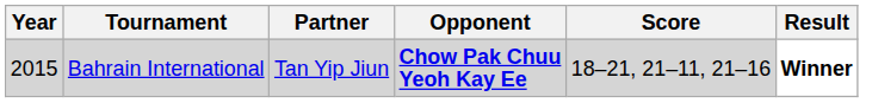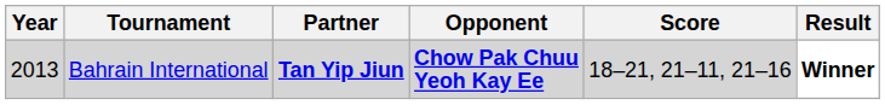 <table class="sortable wikitable" style="font-size: 90%;">
 <tr>
 <th>Year</th>
 <th>Tournament</th>
 <th>Partner</th>
 <th>Opponent</th>
 <th>Score</th>
 <th>Result</th>
 </tr>
 <tr style="background:#D5D5D5">
-<td align="center">2015</td>
+<td align="center">2013</td>
 <td align="left"><a href='#'>Bahrain International</a></td>
-<td align="left"> <a href='#'>Tan Yip Jiun</a></td>
+<td align="left"><strong> <a href='#'>Tan Yip Jiun</a></strong></td>
 <td align="left"><strong> <a href='#'>Chow Pak Chuu</a> <br>  <a href='#'>Yeoh Kay Ee</a></strong></td>
 <td align="left">18–21, 21–11, 21–16</td>
 <td style="text-align:left; background:white"> <strong>Winner</strong></td>
 </tr>
 </table>
